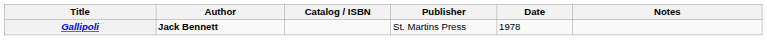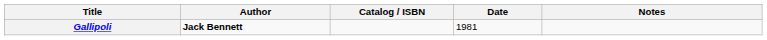 <table class="wikitable sortable" style="width:100%;">
 <tr>
 <th width=20%>Title</th>
 <th width=17%>Author</th>
 <th width=14%>Catalog / ISBN</th>
-<th width=14%>Publisher</th>
 <th width=10%>Date</th>
 <th width=25%>Notes</th>
 </tr>
 <tr>
 <th><em><a href='#'>Gallipoli</a></em></th>
 <td><strong>Jack Bennett</strong></td>
 <td></td>
-<td>St. Martins Press</td>
-<td>1978</td>
+<td>1981</td>
 <td></td>
 </tr>
 </table>
